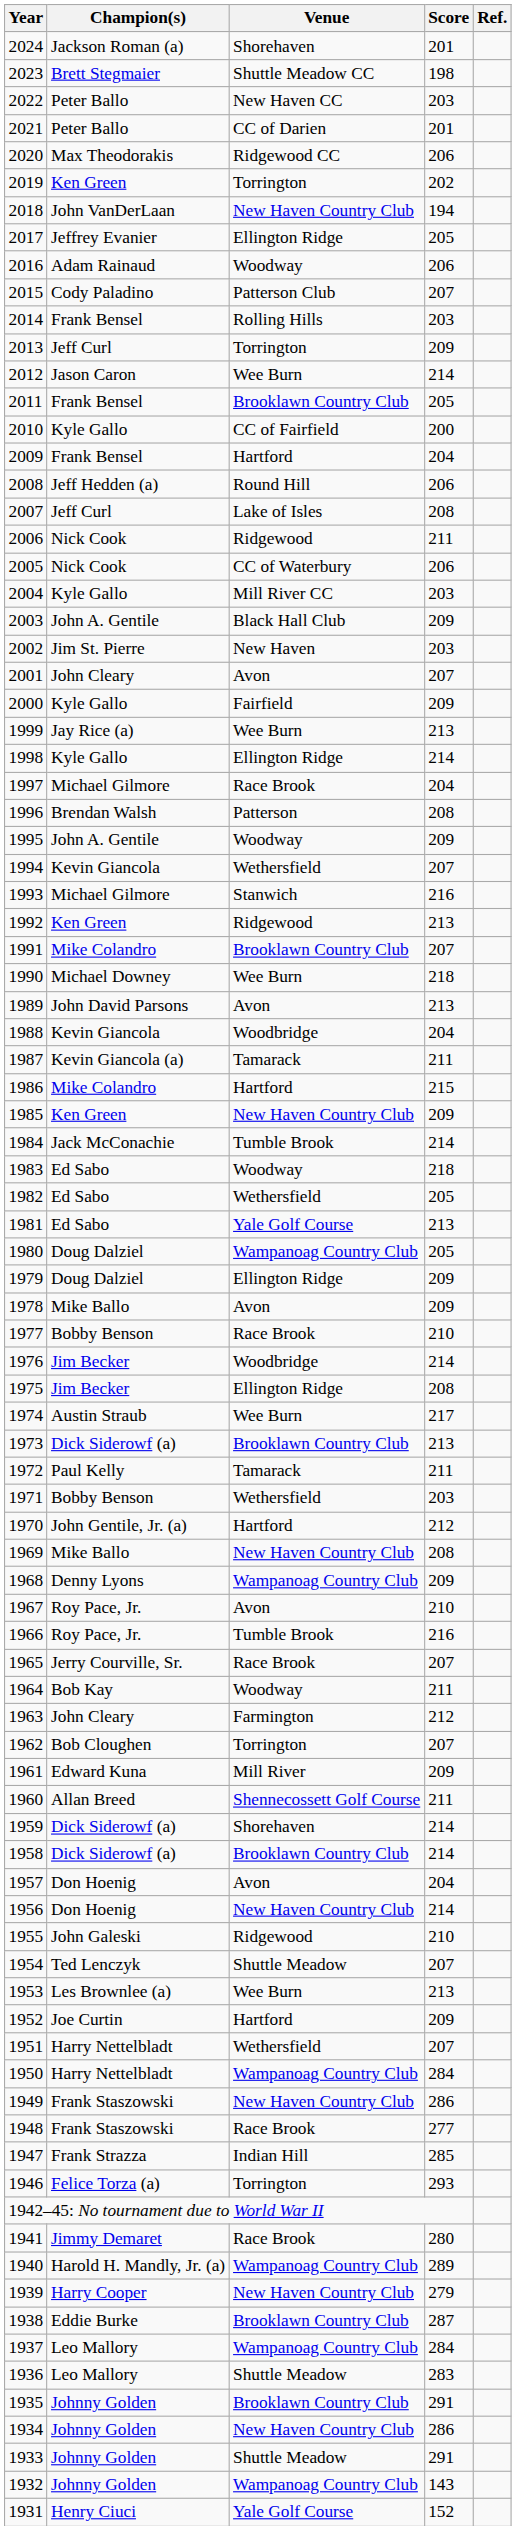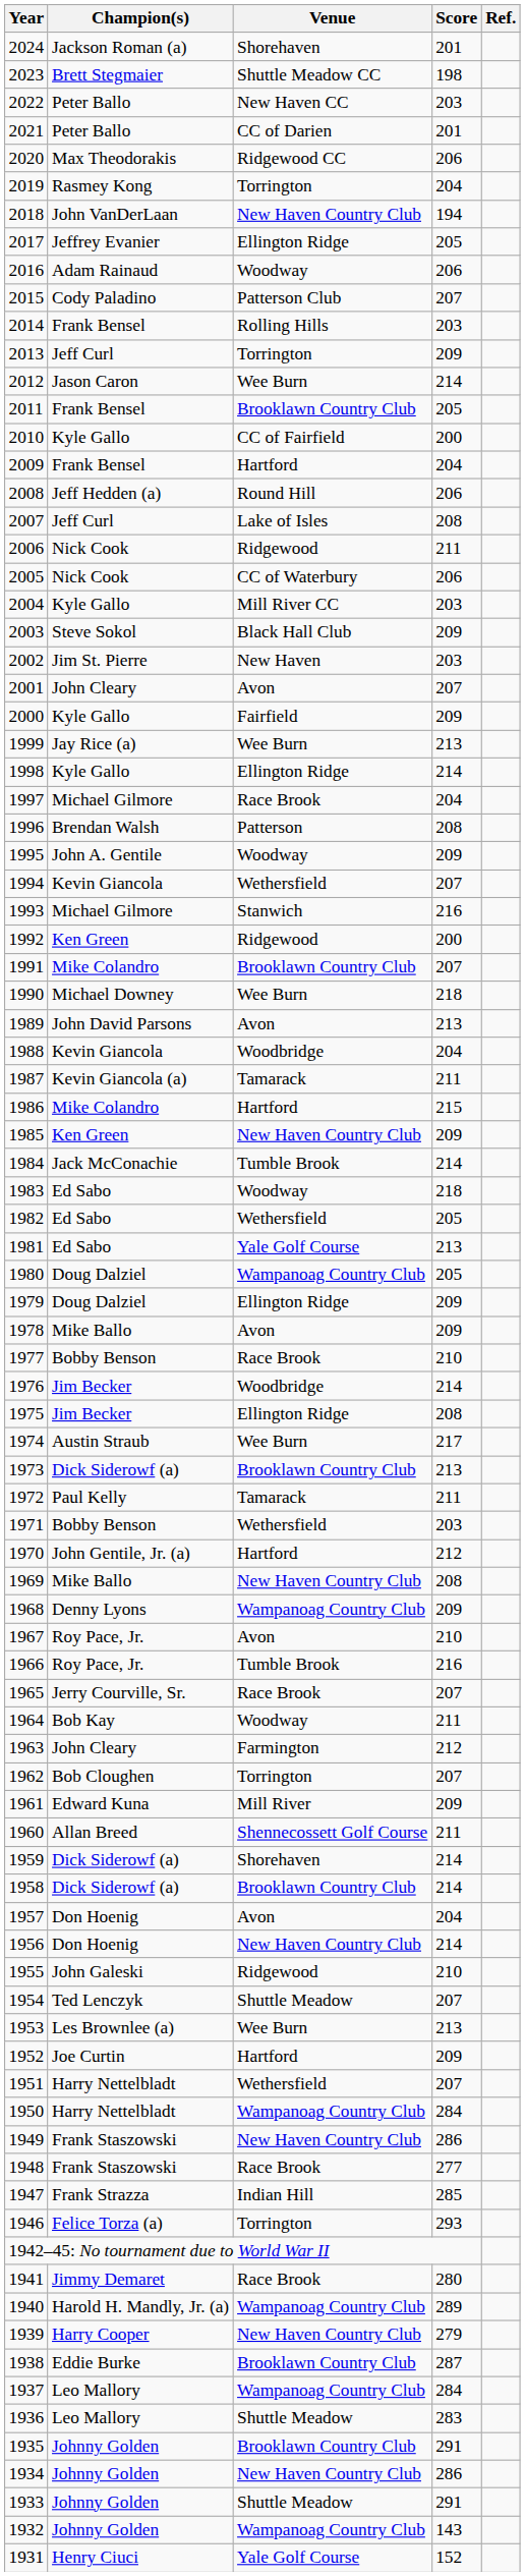 <table class="wikitable">
 <tr>
 <th>Year</th>
 <th>Champion(s)</th>
 <th>Venue</th>
 <th>Score</th>
 <th>Ref.</th>
 </tr>
 <tr>
 <td>2024</td>
 <td>Jackson Roman (a)</td>
 <td>Shorehaven</td>
 <td>201</td>
 <td></td>
 </tr>
 <tr>
 <td>2023</td>
 <td><a href='#'>Brett Stegmaier</a></td>
 <td>Shuttle Meadow CC</td>
 <td>198</td>
 <td></td>
 </tr>
 <tr>
 <td>2022</td>
 <td>Peter Ballo</td>
 <td>New Haven CC</td>
 <td>203</td>
 <td></td>
 </tr>
 <tr>
 <td>2021</td>
 <td>Peter Ballo</td>
 <td>CC of Darien</td>
 <td>201</td>
 <td></td>
 </tr>
 <tr>
 <td>2020</td>
 <td>Max Theodorakis</td>
 <td>Ridgewood CC</td>
 <td>206</td>
 <td></td>
 </tr>
 <tr>
 <td>2019</td>
-<td><a href='#'>Ken Green</a></td>
+<td>Rasmey Kong</td>
 <td>Torrington</td>
-<td>202</td>
+<td>204</td>
 <td></td>
 </tr>
 <tr>
 <td>2018</td>
 <td>John VanDerLaan</td>
 <td><a href='#'>New Haven Country Club</a></td>
 <td>194</td>
 <td></td>
 </tr>
 <tr>
 <td>2017</td>
 <td>Jeffrey Evanier</td>
 <td>Ellington Ridge</td>
 <td>205</td>
 <td></td>
 </tr>
 <tr>
 <td>2016</td>
 <td>Adam Rainaud</td>
 <td>Woodway</td>
 <td>206</td>
 <td></td>
 </tr>
 <tr>
 <td>2015</td>
 <td>Cody Paladino</td>
 <td>Patterson Club</td>
 <td>207</td>
 <td></td>
 </tr>
 <tr>
 <td>2014</td>
 <td>Frank Bensel</td>
 <td>Rolling Hills</td>
 <td>203</td>
 <td></td>
 </tr>
 <tr>
 <td>2013</td>
 <td>Jeff Curl</td>
 <td>Torrington</td>
 <td>209</td>
 <td></td>
 </tr>
 <tr>
 <td>2012</td>
 <td>Jason Caron</td>
 <td>Wee Burn</td>
 <td>214</td>
 <td></td>
 </tr>
 <tr>
 <td>2011</td>
 <td>Frank Bensel</td>
 <td><a href='#'>Brooklawn Country Club</a></td>
 <td>205</td>
 <td></td>
 </tr>
 <tr>
 <td>2010</td>
 <td>Kyle Gallo</td>
 <td>CC of Fairfield</td>
 <td>200</td>
 <td></td>
 </tr>
 <tr>
 <td>2009</td>
 <td>Frank Bensel</td>
 <td>Hartford</td>
 <td>204</td>
 <td></td>
 </tr>
 <tr>
 <td>2008</td>
 <td>Jeff Hedden (a)</td>
 <td>Round Hill</td>
 <td>206</td>
 <td></td>
 </tr>
 <tr>
 <td>2007</td>
 <td>Jeff Curl</td>
 <td>Lake of Isles</td>
 <td>208</td>
 <td></td>
 </tr>
 <tr>
 <td>2006</td>
 <td>Nick Cook</td>
 <td>Ridgewood</td>
 <td>211</td>
 <td></td>
 </tr>
 <tr>
 <td>2005</td>
 <td>Nick Cook</td>
 <td>CC of Waterbury</td>
 <td>206</td>
 <td></td>
 </tr>
 <tr>
 <td>2004</td>
 <td>Kyle Gallo</td>
 <td>Mill River CC</td>
 <td>203</td>
 <td></td>
 </tr>
 <tr>
 <td>2003</td>
-<td>John A. Gentile</td>
+<td>Steve Sokol</td>
 <td>Black Hall Club</td>
 <td>209</td>
 <td></td>
 </tr>
 <tr>
 <td>2002</td>
 <td>Jim St. Pierre</td>
 <td>New Haven</td>
 <td>203</td>
 <td></td>
 </tr>
 <tr>
 <td>2001</td>
 <td>John Cleary</td>
 <td>Avon</td>
 <td>207</td>
 <td></td>
 </tr>
 <tr>
 <td>2000</td>
 <td>Kyle Gallo</td>
 <td>Fairfield</td>
 <td>209</td>
 <td></td>
 </tr>
 <tr>
 <td>1999</td>
 <td>Jay Rice (a)</td>
 <td>Wee Burn</td>
 <td>213</td>
 <td></td>
 </tr>
 <tr>
 <td>1998</td>
 <td>Kyle Gallo</td>
 <td>Ellington Ridge</td>
 <td>214</td>
 <td></td>
 </tr>
 <tr>
 <td>1997</td>
 <td>Michael Gilmore</td>
 <td>Race Brook</td>
 <td>204</td>
 <td></td>
 </tr>
 <tr>
 <td>1996</td>
 <td>Brendan Walsh</td>
 <td>Patterson</td>
 <td>208</td>
 <td></td>
 </tr>
 <tr>
 <td>1995</td>
 <td>John A. Gentile</td>
 <td>Woodway</td>
 <td>209</td>
 <td></td>
 </tr>
 <tr>
 <td>1994</td>
 <td>Kevin Giancola</td>
 <td>Wethersfield</td>
 <td>207</td>
 <td></td>
 </tr>
 <tr>
 <td>1993</td>
 <td>Michael Gilmore</td>
 <td>Stanwich</td>
 <td>216</td>
 <td></td>
 </tr>
 <tr>
 <td>1992</td>
 <td><a href='#'>Ken Green</a></td>
 <td>Ridgewood</td>
-<td>213</td>
+<td>200</td>
 <td></td>
 </tr>
 <tr>
 <td>1991</td>
 <td><a href='#'>Mike Colandro</a></td>
 <td><a href='#'>Brooklawn Country Club</a></td>
 <td>207</td>
 <td></td>
 </tr>
 <tr>
 <td>1990</td>
 <td>Michael Downey</td>
 <td>Wee Burn</td>
 <td>218</td>
 <td></td>
 </tr>
 <tr>
 <td>1989</td>
 <td>John David Parsons</td>
 <td>Avon</td>
 <td>213</td>
 <td></td>
 </tr>
 <tr>
 <td>1988</td>
 <td>Kevin Giancola</td>
 <td>Woodbridge</td>
 <td>204</td>
 <td></td>
 </tr>
 <tr>
 <td>1987</td>
 <td>Kevin Giancola (a)</td>
 <td>Tamarack</td>
 <td>211</td>
 <td></td>
 </tr>
 <tr>
 <td>1986</td>
 <td><a href='#'>Mike Colandro</a></td>
 <td>Hartford</td>
 <td>215</td>
 <td></td>
 </tr>
 <tr>
 <td>1985</td>
 <td><a href='#'>Ken Green</a></td>
 <td><a href='#'>New Haven Country Club</a></td>
 <td>209</td>
 <td></td>
 </tr>
 <tr>
 <td>1984</td>
 <td>Jack McConachie</td>
 <td>Tumble Brook</td>
 <td>214</td>
 <td></td>
 </tr>
 <tr>
 <td>1983</td>
 <td>Ed Sabo</td>
 <td>Woodway</td>
 <td>218</td>
 <td></td>
 </tr>
 <tr>
 <td>1982</td>
 <td>Ed Sabo</td>
 <td>Wethersfield</td>
 <td>205</td>
 <td></td>
 </tr>
 <tr>
 <td>1981</td>
 <td>Ed Sabo</td>
 <td><a href='#'>Yale Golf Course</a></td>
 <td>213</td>
 <td></td>
 </tr>
 <tr>
 <td>1980</td>
 <td>Doug Dalziel</td>
 <td><a href='#'>Wampanoag Country Club</a></td>
 <td>205</td>
 <td></td>
 </tr>
 <tr>
 <td>1979</td>
 <td>Doug Dalziel</td>
 <td>Ellington Ridge</td>
 <td>209</td>
 <td></td>
 </tr>
 <tr>
 <td>1978</td>
 <td>Mike Ballo</td>
 <td>Avon</td>
 <td>209</td>
 <td></td>
 </tr>
 <tr>
 <td>1977</td>
 <td>Bobby Benson</td>
 <td>Race Brook</td>
 <td>210</td>
 <td></td>
 </tr>
 <tr>
 <td>1976</td>
 <td><a href='#'>Jim Becker</a></td>
 <td>Woodbridge</td>
 <td>214</td>
 <td></td>
 </tr>
 <tr>
 <td>1975</td>
 <td><a href='#'>Jim Becker</a></td>
 <td>Ellington Ridge</td>
 <td>208</td>
 <td></td>
 </tr>
 <tr>
 <td>1974</td>
 <td>Austin Straub</td>
 <td>Wee Burn</td>
 <td>217</td>
 <td></td>
 </tr>
 <tr>
 <td>1973</td>
 <td><a href='#'>Dick Siderowf</a> (a)</td>
 <td><a href='#'>Brooklawn Country Club</a></td>
 <td>213</td>
 <td></td>
 </tr>
 <tr>
 <td>1972</td>
 <td>Paul Kelly</td>
 <td>Tamarack</td>
 <td>211</td>
 <td></td>
 </tr>
 <tr>
 <td>1971</td>
 <td>Bobby Benson</td>
 <td>Wethersfield</td>
 <td>203</td>
 <td></td>
 </tr>
 <tr>
 <td>1970</td>
 <td>John Gentile, Jr. (a)</td>
 <td>Hartford</td>
 <td>212</td>
 <td></td>
 </tr>
 <tr>
 <td>1969</td>
 <td>Mike Ballo</td>
 <td><a href='#'>New Haven Country Club</a></td>
 <td>208</td>
 <td></td>
 </tr>
 <tr>
 <td>1968</td>
 <td>Denny Lyons</td>
 <td><a href='#'>Wampanoag Country Club</a></td>
 <td>209</td>
 <td></td>
 </tr>
 <tr>
 <td>1967</td>
 <td>Roy Pace, Jr.</td>
 <td>Avon</td>
 <td>210</td>
 <td></td>
 </tr>
 <tr>
 <td>1966</td>
 <td>Roy Pace, Jr.</td>
 <td>Tumble Brook</td>
 <td>216</td>
 <td></td>
 </tr>
 <tr>
 <td>1965</td>
 <td>Jerry Courville, Sr.</td>
 <td>Race Brook</td>
 <td>207</td>
 <td></td>
 </tr>
 <tr>
 <td>1964</td>
 <td>Bob Kay</td>
 <td>Woodway</td>
 <td>211</td>
 <td></td>
 </tr>
 <tr>
 <td>1963</td>
 <td>John Cleary</td>
 <td>Farmington</td>
 <td>212</td>
 <td></td>
 </tr>
 <tr>
 <td>1962</td>
 <td>Bob Cloughen</td>
 <td>Torrington</td>
 <td>207</td>
 <td></td>
 </tr>
 <tr>
 <td>1961</td>
 <td>Edward Kuna</td>
 <td>Mill River</td>
 <td>209</td>
 <td></td>
 </tr>
 <tr>
 <td>1960</td>
 <td>Allan Breed</td>
 <td><a href='#'>Shennecossett Golf Course</a></td>
 <td>211</td>
 <td></td>
 </tr>
 <tr>
 <td>1959</td>
 <td><a href='#'>Dick Siderowf</a> (a)</td>
 <td>Shorehaven</td>
 <td>214</td>
 <td></td>
 </tr>
 <tr>
 <td>1958</td>
 <td><a href='#'>Dick Siderowf</a> (a)</td>
 <td><a href='#'>Brooklawn Country Club</a></td>
 <td>214</td>
 <td></td>
 </tr>
 <tr>
 <td>1957</td>
 <td>Don Hoenig</td>
 <td>Avon</td>
 <td>204</td>
 <td></td>
 </tr>
 <tr>
 <td>1956</td>
 <td>Don Hoenig</td>
 <td><a href='#'>New Haven Country Club</a></td>
 <td>214</td>
 <td></td>
 </tr>
 <tr>
 <td>1955</td>
 <td>John Galeski</td>
 <td>Ridgewood</td>
 <td>210</td>
 <td></td>
 </tr>
 <tr>
 <td>1954</td>
 <td>Ted Lenczyk</td>
 <td>Shuttle Meadow</td>
 <td>207</td>
 <td></td>
 </tr>
 <tr>
 <td>1953</td>
 <td>Les Brownlee (a)</td>
 <td>Wee Burn</td>
 <td>213</td>
 <td></td>
 </tr>
 <tr>
 <td>1952</td>
 <td>Joe Curtin</td>
 <td>Hartford</td>
 <td>209</td>
 <td></td>
 </tr>
 <tr>
 <td>1951</td>
 <td>Harry Nettelbladt</td>
 <td>Wethersfield</td>
 <td>207</td>
 <td></td>
 </tr>
 <tr>
 <td>1950</td>
 <td>Harry Nettelbladt</td>
 <td><a href='#'>Wampanoag Country Club</a></td>
 <td>284</td>
 <td></td>
 </tr>
 <tr>
 <td>1949</td>
 <td>Frank Staszowski</td>
 <td><a href='#'>New Haven Country Club</a></td>
 <td>286</td>
 <td></td>
 </tr>
 <tr>
 <td>1948</td>
 <td>Frank Staszowski</td>
 <td>Race Brook</td>
 <td>277</td>
 <td></td>
 </tr>
 <tr>
 <td>1947</td>
 <td>Frank Strazza</td>
 <td>Indian Hill</td>
 <td>285</td>
 <td></td>
 </tr>
 <tr>
 <td>1946</td>
 <td><a href='#'>Felice Torza</a> (a)</td>
 <td>Torrington</td>
 <td>293</td>
 <td></td>
 </tr>
 <tr>
 <td colspan=4>1942–45: <em>No tournament due to <a href='#'>World War II</a></em></td>
 <td></td>
 </tr>
 <tr>
 <td>1941</td>
 <td><a href='#'>Jimmy Demaret</a></td>
 <td>Race Brook</td>
 <td>280</td>
 <td></td>
 </tr>
 <tr>
 <td>1940</td>
 <td>Harold H. Mandly, Jr. (a)</td>
 <td><a href='#'>Wampanoag Country Club</a></td>
 <td>289</td>
 <td></td>
 </tr>
 <tr>
 <td>1939</td>
 <td><a href='#'>Harry Cooper</a></td>
 <td><a href='#'>New Haven Country Club</a></td>
 <td>279</td>
 <td></td>
 </tr>
 <tr>
 <td>1938</td>
 <td>Eddie Burke</td>
 <td><a href='#'>Brooklawn Country Club</a></td>
 <td>287</td>
 <td></td>
 </tr>
 <tr>
 <td>1937</td>
 <td>Leo Mallory</td>
 <td><a href='#'>Wampanoag Country Club</a></td>
 <td>284</td>
 <td></td>
 </tr>
 <tr>
 <td>1936</td>
 <td>Leo Mallory</td>
 <td>Shuttle Meadow</td>
 <td>283</td>
 <td></td>
 </tr>
 <tr>
 <td>1935</td>
 <td><a href='#'>Johnny Golden</a></td>
 <td><a href='#'>Brooklawn Country Club</a></td>
 <td>291</td>
 <td></td>
 </tr>
 <tr>
 <td>1934</td>
 <td><a href='#'>Johnny Golden</a></td>
 <td><a href='#'>New Haven Country Club</a></td>
 <td>286</td>
 <td></td>
 </tr>
 <tr>
 <td>1933</td>
 <td><a href='#'>Johnny Golden</a></td>
 <td>Shuttle Meadow</td>
 <td>291</td>
 <td></td>
 </tr>
 <tr>
 <td>1932</td>
 <td><a href='#'>Johnny Golden</a></td>
 <td><a href='#'>Wampanoag Country Club</a></td>
 <td>143</td>
 <td></td>
 </tr>
 <tr>
 <td>1931</td>
 <td><a href='#'>Henry Ciuci</a></td>
 <td><a href='#'>Yale Golf Course</a></td>
 <td>152</td>
 <td></td>
 </tr>
 </table>
